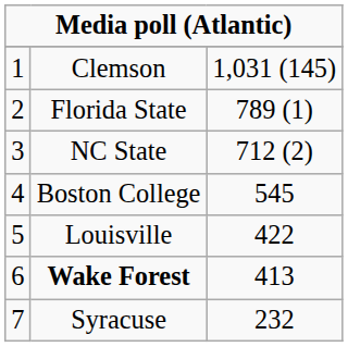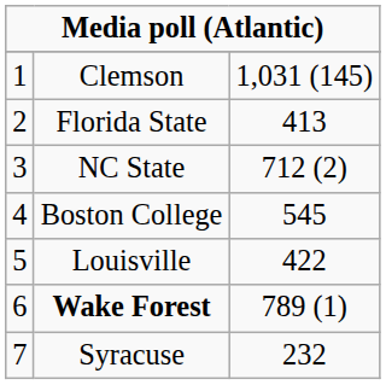 <table class="wikitable">
 <tr align="center">
 <td align="center" Colspan="3"><strong>Media poll (Atlantic)</strong></td>
 </tr>
 <tr align="center">
 </tr>
 <tr align="center">
 <td>1</td>
 <td>Clemson</td>
 <td>1,031 (145)</td>
 </tr>
 <tr align="center">
 <td>2</td>
 <td>Florida State</td>
-<td>789 (1)</td>
+<td>413</td>
 </tr>
 <tr align="center">
 <td>3</td>
 <td>NC State</td>
 <td>712 (2)</td>
 </tr>
 <tr align="center">
 <td>4</td>
 <td>Boston College</td>
 <td>545</td>
 </tr>
 <tr align="center">
 <td>5</td>
 <td>Louisville</td>
 <td>422</td>
 </tr>
 <tr align="center">
 <td>6</td>
 <td><strong>Wake Forest</strong></td>
-<td>413</td>
+<td>789 (1)</td>
 </tr>
 <tr align="center">
 <td>7</td>
 <td>Syracuse</td>
 <td>232</td>
 </tr>
 </table>
